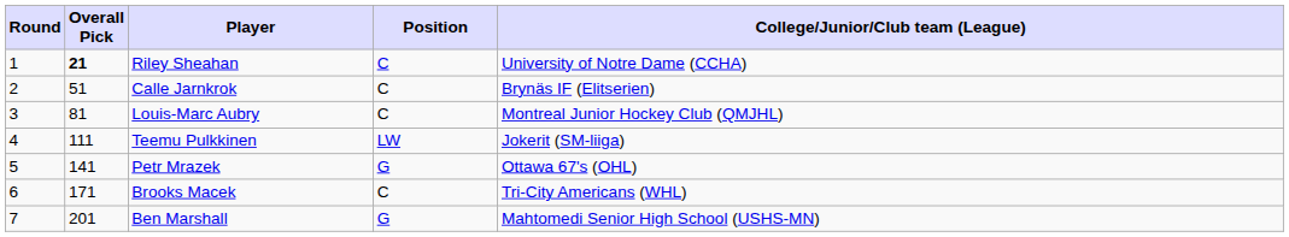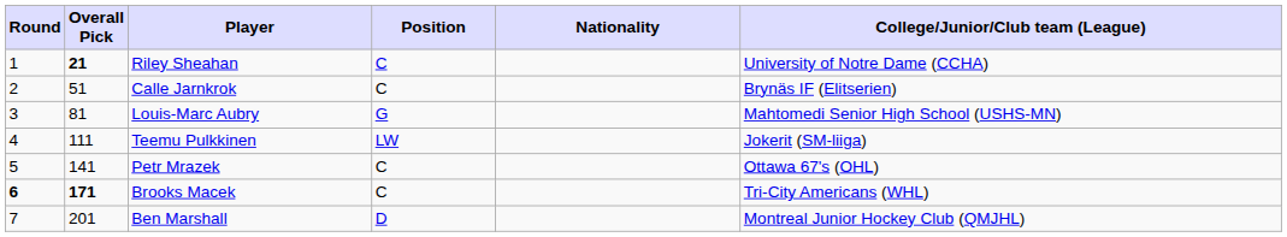 <table class="wikitable">
 <tr>
 <th style="background:#ddf; width:2.75%;">Round</th>
 <th style="background:#ddf; width:2.75%;">Overall Pick</th>
 <th style="background:#ddf; width:20.0%;">Player</th>
 <th style="background:#ddf; width:10.0%;">Position</th>
+<th style="background:#ddf; width:20.0%;">Nationality</th>
 <th style="background:#ddf; width:100.0%;">College/Junior/Club team (League)</th>
 </tr>
 <tr>
 <td>1</td>
 <td><strong>21</strong></td>
 <td><a href='#'>Riley Sheahan</a></td>
 <td><a href='#'>C</a></td>
+<td></td>
 <td><a href='#'>University of Notre Dame</a> (<a href='#'>CCHA</a>)</td>
 </tr>
 <tr>
 <td>2</td>
 <td>51</td>
 <td><a href='#'>Calle Jarnkrok</a></td>
 <td>C</td>
+<td></td>
 <td><a href='#'>Brynäs IF</a> (<a href='#'>Elitserien</a>)</td>
 </tr>
 <tr>
 <td>3</td>
 <td>81</td>
 <td><a href='#'>Louis-Marc Aubry</a></td>
-<td>C</td>
-<td><a href='#'>Montreal Junior Hockey Club</a> (<a href='#'>QMJHL</a>)</td>
+<td><a href='#'>G</a></td>
+<td></td>
+<td><a href='#'>Mahtomedi Senior High School</a> (<a href='#'>USHS-MN</a>)</td>
 </tr>
 <tr>
 <td>4</td>
 <td>111</td>
 <td><a href='#'>Teemu Pulkkinen</a></td>
 <td><a href='#'>LW</a></td>
+<td></td>
 <td><a href='#'>Jokerit</a> (<a href='#'>SM-liiga</a>)</td>
 </tr>
 <tr>
 <td>5</td>
 <td>141</td>
 <td><a href='#'>Petr Mrazek</a></td>
-<td><a href='#'>G</a></td>
+<td>C</td>
+<td></td>
 <td><a href='#'>Ottawa 67's</a> (<a href='#'>OHL</a>)</td>
 </tr>
 <tr>
-<td>6</td>
-<td>171</td>
+<td><strong>6</strong></td>
+<td><strong>171</strong></td>
 <td><a href='#'>Brooks Macek</a></td>
 <td>C</td>
+<td></td>
 <td><a href='#'>Tri-City Americans</a> (<a href='#'>WHL</a>)</td>
 </tr>
 <tr>
 <td>7</td>
 <td>201</td>
 <td><a href='#'>Ben Marshall</a></td>
-<td><a href='#'>G</a></td>
-<td><a href='#'>Mahtomedi Senior High School</a> (<a href='#'>USHS-MN</a>)</td>
+<td><a href='#'>D</a></td>
+<td></td>
+<td><a href='#'>Montreal Junior Hockey Club</a> (<a href='#'>QMJHL</a>)</td>
 </tr>
 </table>
